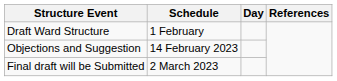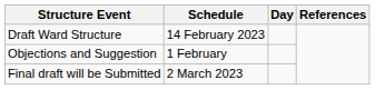 <table class="wikitable">
 <tr>
 <th>Structure Event</th>
 <th>Schedule</th>
 <th>Day</th>
 <th>References</th>
 </tr>
 <tr>
 <td>Draft Ward Structure</td>
-<td>1 February</td>
+<td>14 February 2023</td>
 <td></td>
 <td Rowspan="3"></td>
 </tr>
 <tr>
 <td>Objections and Suggestion</td>
-<td>14 February 2023</td>
+<td>1 February</td>
 <td></td>
 </tr>
 <tr>
 <td>Final draft will be Submitted</td>
 <td>2 March 2023</td>
 <td></td>
 </tr>
 </table>
